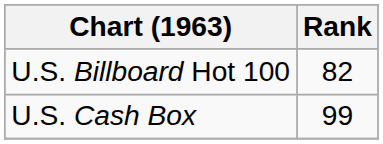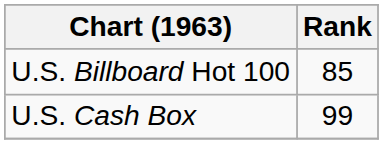 <table class="wikitable">
 <tr>
 <th>Chart (1963)</th>
 <th style="text-align:center;">Rank</th>
 </tr>
 <tr>
 <td>U.S. <em>Billboard</em> Hot 100</td>
-<td style="text-align:center;">82</td>
+<td style="text-align:center;">85</td>
 </tr>
 <tr>
 <td>U.S. <em>Cash Box</em> </td>
 <td style="text-align:center;">99</td>
 </tr>
 <tr>
 </tr>
 </table>
